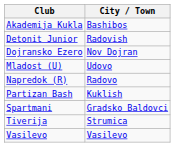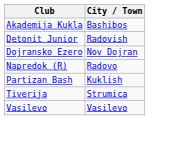 <table class="wikitable sortable">
 <tr>
 <th>Club</th>
 <th>City / Town</th>
 </tr>
 <tr>
 <td><a href='#'>Akademija Kukla</a></td>
 <td><a href='#'>Bashibos</a></td>
 </tr>
 <tr>
 <td><a href='#'>Detonit Junior</a></td>
 <td><a href='#'>Radovish</a></td>
 </tr>
 <tr>
 <td><a href='#'>Dojransko Ezero</a></td>
 <td><a href='#'>Nov Dojran</a></td>
 </tr>
 <tr>
-<td><a href='#'>Mladost (U)</a></td>
-<td><a href='#'>Udovo</a></td>
-</tr>
-<tr>
 <td><a href='#'>Napredok (R)</a></td>
 <td><a href='#'>Radovo</a></td>
 </tr>
 <tr>
 <td><a href='#'>Partizan Bash</a></td>
 <td><a href='#'>Kuklish</a></td>
-</tr>
-<tr>
-<td><a href='#'>Spartmani</a></td>
-<td><a href='#'>Gradsko Baldovci</a></td>
 </tr>
 <tr>
 <td><a href='#'>Tiverija</a></td>
 <td><a href='#'>Strumica</a></td>
 </tr>
 <tr>
 <td><a href='#'>Vasilevo</a></td>
 <td><a href='#'>Vasilevo</a></td>
 </tr>
 </table>
